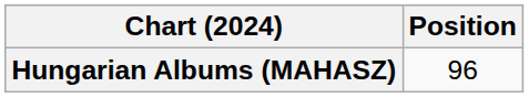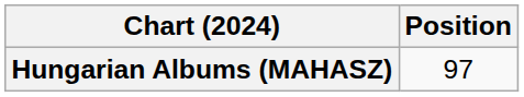 <table class="wikitable sortable plainrowheaders" style="text-align:center">
 <tr>
 <th scope="col">Chart (2024)</th>
 <th scope="col">Position</th>
 </tr>
 <tr>
 <th scope="row">Hungarian Albums (MAHASZ)</th>
-<td>96</td>
+<td>97</td>
 </tr>
 </table>
